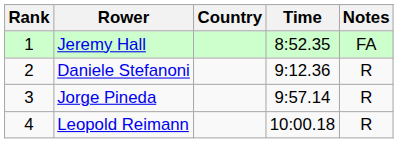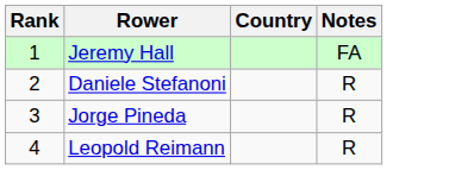 <table class="wikitable" style="text-align:center">
 <tr>
 <th>Rank</th>
 <th>Rower</th>
 <th>Country</th>
-<th>Time</th>
 <th>Notes</th>
 </tr>
 <tr bgcolor=ccffcc>
 <td>1</td>
 <td align="left"><a href='#'>Jeremy Hall</a></td>
 <td align="left"></td>
-<td>8:52.35</td>
 <td>FA</td>
 </tr>
 <tr>
 <td>2</td>
 <td align="left"><a href='#'>Daniele Stefanoni</a></td>
 <td align="left"></td>
-<td>9:12.36</td>
 <td>R</td>
 </tr>
 <tr>
 <td>3</td>
 <td align="left"><a href='#'>Jorge Pineda</a></td>
 <td align="left"></td>
-<td>9:57.14</td>
 <td>R</td>
 </tr>
 <tr>
 <td>4</td>
 <td align="left"><a href='#'>Leopold Reimann</a></td>
 <td align="left"></td>
-<td>10:00.18</td>
 <td>R</td>
 </tr>
 </table>
